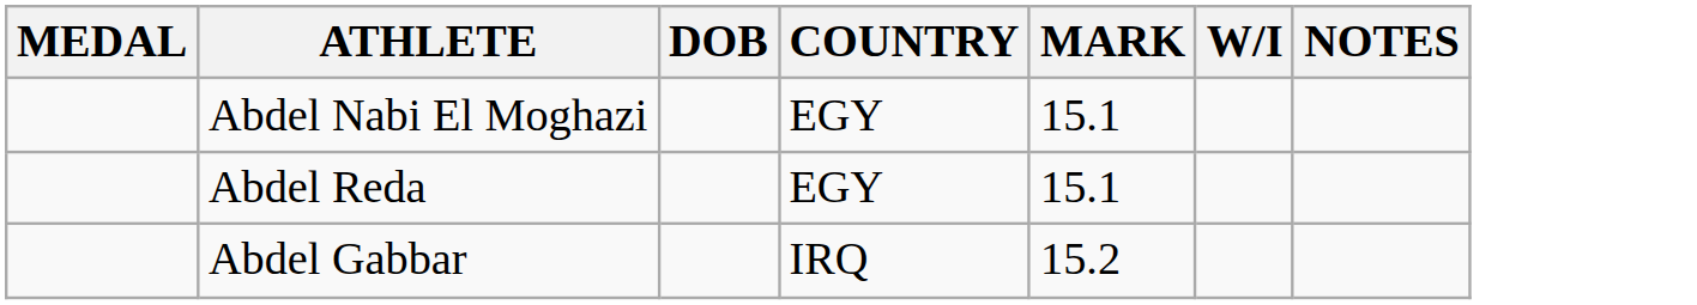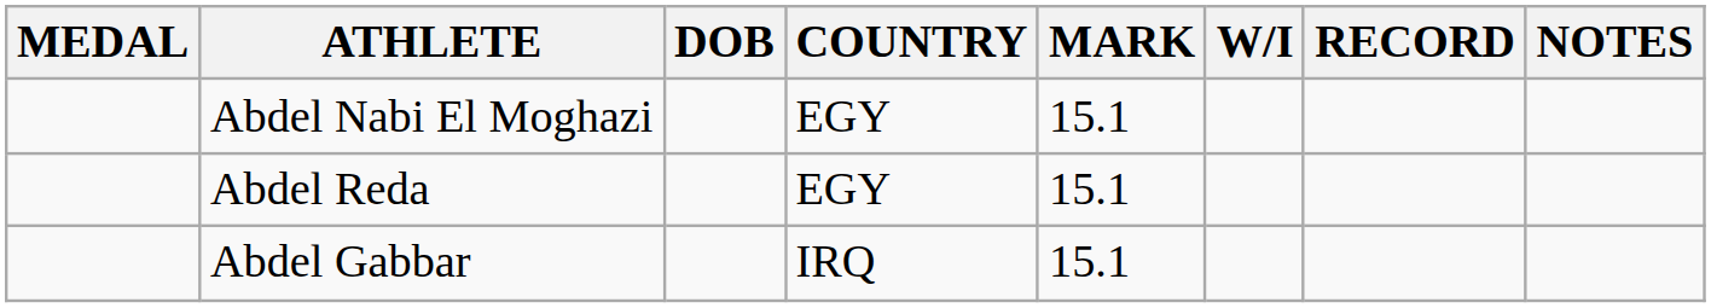 <table class="wikitable">
 <tr>
 <th>MEDAL</th>
 <th>ATHLETE</th>
 <th>DOB</th>
 <th>COUNTRY</th>
 <th>MARK</th>
 <th>W/I</th>
+<th>RECORD</th>
 <th>NOTES</th>
 </tr>
 <tr>
 <td></td>
 <td>Abdel Nabi El Moghazi</td>
 <td></td>
 <td>EGY</td>
 <td>15.1</td>
+<td></td>
 <td></td>
 <td></td>
 </tr>
 <tr>
 <td></td>
 <td>Abdel Reda</td>
 <td></td>
 <td>EGY</td>
 <td>15.1</td>
 <td></td>
 <td></td>
+<td></td>
 </tr>
 <tr>
 <td></td>
 <td>Abdel Gabbar</td>
 <td></td>
 <td>IRQ</td>
-<td>15.2</td>
+<td>15.1</td>
+<td></td>
 <td></td>
 <td></td>
 </tr>
 </table>
